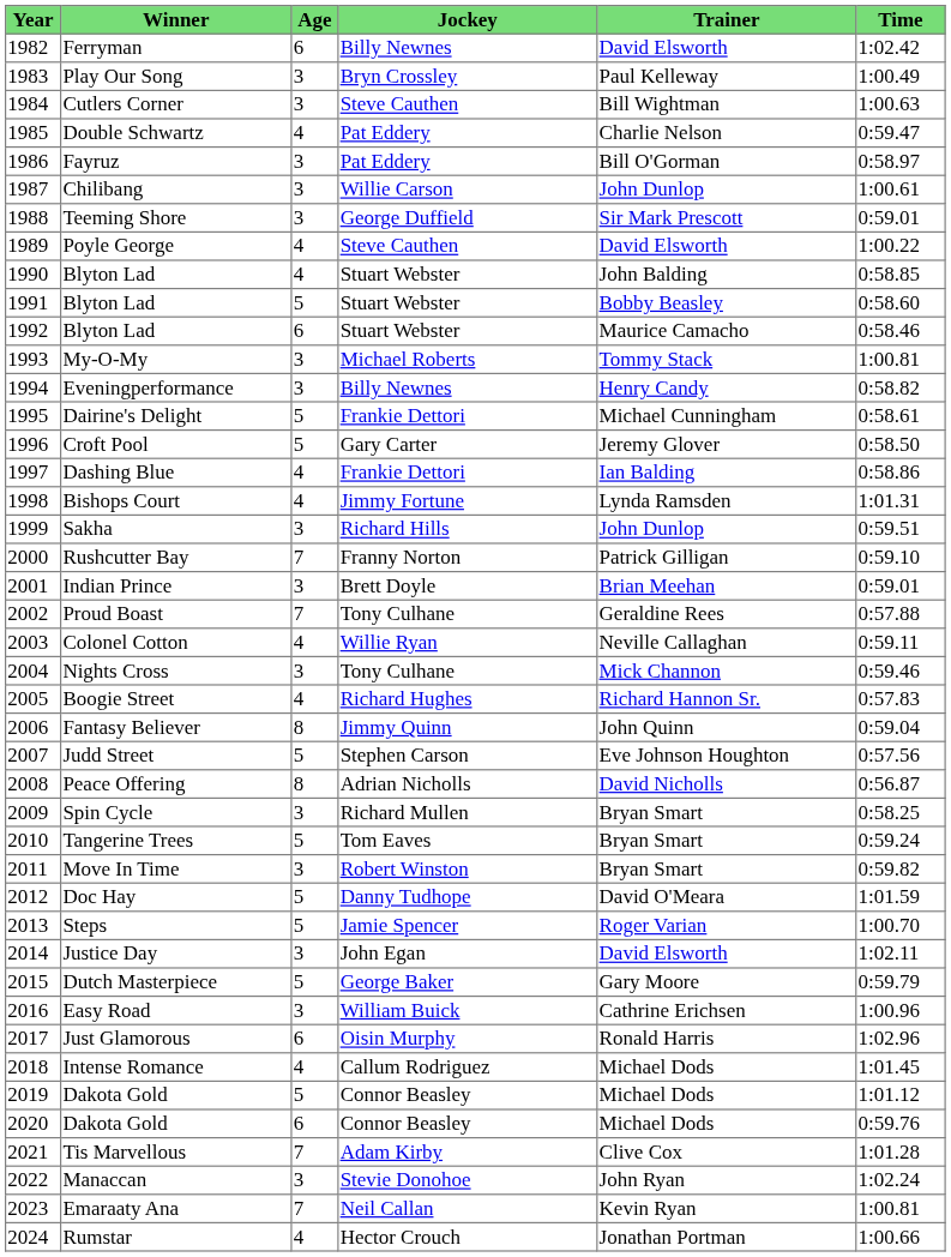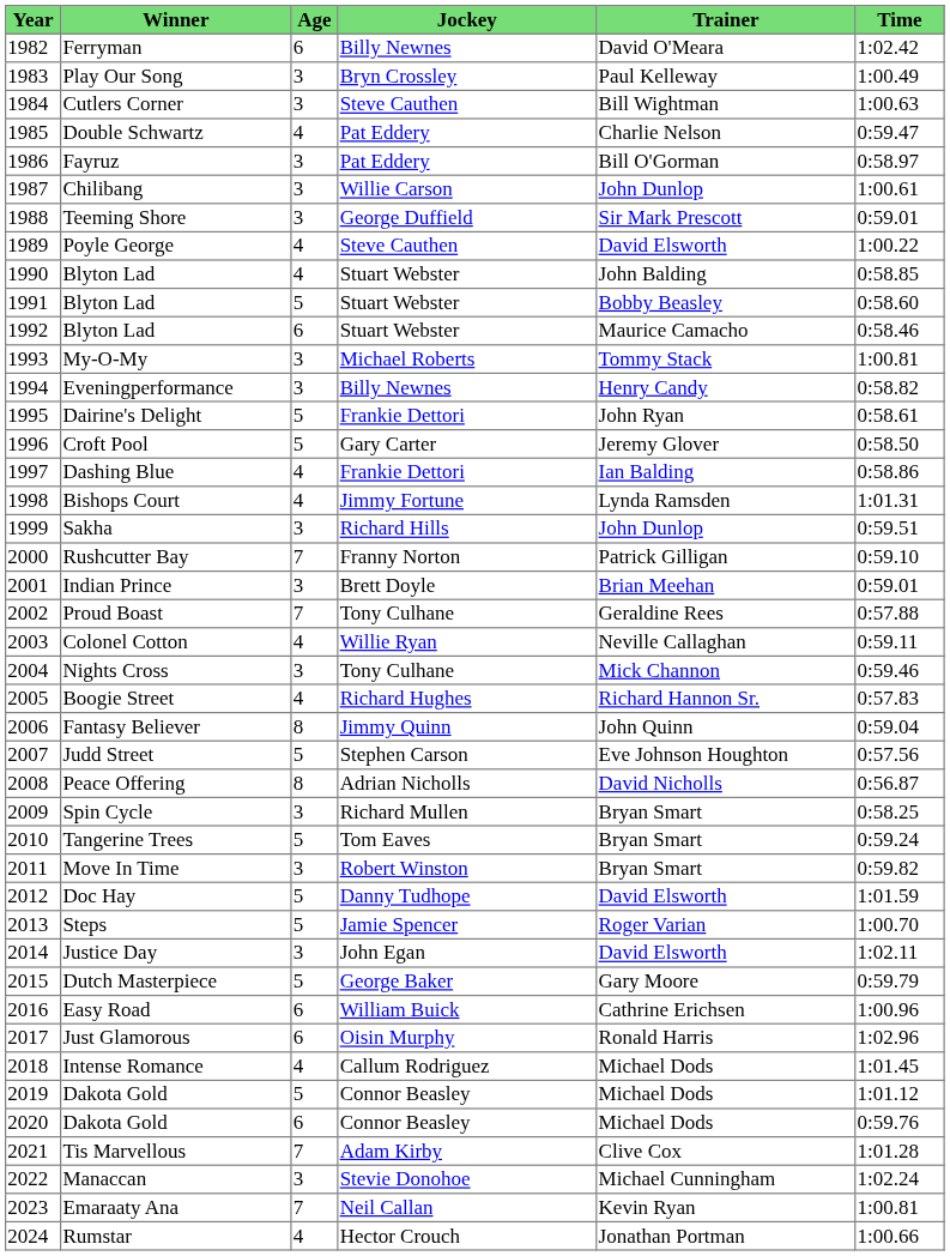 <table class = "sortable" | border="1" style="border-collapse: collapse; font-size:90%">
 <tr bgcolor="#77dd77" align="center">
 <th style="width:36px"><strong>Year</strong></th>
 <th style="width:160px"><strong>Winner</strong></th>
 <th style="width:30px"><strong>Age</strong></th>
 <th style="width:180px"><strong>Jockey</strong></th>
 <th style="width:180px"><strong>Trainer</strong></th>
 <th style="width:60px"><strong>Time</strong></th>
 </tr>
 <tr>
 <td>1982</td>
 <td>Ferryman</td>
 <td>6</td>
 <td><a href='#'>Billy Newnes</a></td>
-<td><a href='#'>David Elsworth</a></td>
+<td>David O'Meara</td>
 <td>1:02.42</td>
 </tr>
 <tr>
 <td>1983</td>
 <td>Play Our Song</td>
 <td>3</td>
 <td><a href='#'>Bryn Crossley</a></td>
 <td>Paul Kelleway</td>
 <td>1:00.49</td>
 </tr>
 <tr>
 <td>1984</td>
 <td>Cutlers Corner</td>
 <td>3</td>
 <td><a href='#'>Steve Cauthen</a></td>
 <td>Bill Wightman</td>
 <td>1:00.63</td>
 </tr>
 <tr>
 <td>1985</td>
 <td>Double Schwartz</td>
 <td>4</td>
 <td><a href='#'>Pat Eddery</a></td>
 <td>Charlie Nelson</td>
 <td>0:59.47</td>
 </tr>
 <tr>
 <td>1986</td>
 <td>Fayruz</td>
 <td>3</td>
 <td><a href='#'>Pat Eddery</a></td>
 <td>Bill O'Gorman</td>
 <td>0:58.97</td>
 </tr>
 <tr>
 <td>1987</td>
 <td>Chilibang</td>
 <td>3</td>
 <td><a href='#'>Willie Carson</a></td>
 <td><a href='#'>John Dunlop</a></td>
 <td>1:00.61</td>
 </tr>
 <tr>
 <td>1988</td>
 <td>Teeming Shore</td>
 <td>3</td>
 <td><a href='#'>George Duffield</a></td>
 <td><a href='#'>Sir Mark Prescott</a></td>
 <td>0:59.01</td>
 </tr>
 <tr>
 <td>1989</td>
 <td>Poyle George</td>
 <td>4</td>
 <td><a href='#'>Steve Cauthen</a></td>
 <td><a href='#'>David Elsworth</a></td>
 <td>1:00.22</td>
 </tr>
 <tr>
 <td>1990</td>
 <td>Blyton Lad</td>
 <td>4</td>
 <td>Stuart Webster</td>
 <td>John Balding</td>
 <td>0:58.85</td>
 </tr>
 <tr>
 <td>1991</td>
 <td>Blyton Lad</td>
 <td>5</td>
 <td>Stuart Webster</td>
 <td><a href='#'>Bobby Beasley</a></td>
 <td>0:58.60</td>
 </tr>
 <tr>
 <td>1992</td>
 <td>Blyton Lad</td>
 <td>6</td>
 <td>Stuart Webster</td>
 <td>Maurice Camacho</td>
 <td>0:58.46</td>
 </tr>
 <tr>
 <td>1993</td>
 <td>My-O-My</td>
 <td>3</td>
 <td><a href='#'>Michael Roberts</a></td>
 <td><a href='#'>Tommy Stack</a></td>
 <td>1:00.81</td>
 </tr>
 <tr>
 <td>1994</td>
 <td>Eveningperformance</td>
 <td>3</td>
 <td><a href='#'>Billy Newnes</a></td>
 <td><a href='#'>Henry Candy</a></td>
 <td>0:58.82</td>
 </tr>
 <tr>
 <td>1995</td>
 <td>Dairine's Delight</td>
 <td>5</td>
 <td><a href='#'>Frankie Dettori</a></td>
-<td>Michael Cunningham</td>
+<td>John Ryan</td>
 <td>0:58.61</td>
 </tr>
 <tr>
 <td>1996</td>
 <td>Croft Pool</td>
 <td>5</td>
 <td>Gary Carter</td>
 <td>Jeremy Glover</td>
 <td>0:58.50</td>
 </tr>
 <tr>
 <td>1997</td>
 <td>Dashing Blue</td>
 <td>4</td>
 <td><a href='#'>Frankie Dettori</a></td>
 <td><a href='#'>Ian Balding</a></td>
 <td>0:58.86</td>
 </tr>
 <tr>
 <td>1998</td>
 <td>Bishops Court</td>
 <td>4</td>
 <td><a href='#'>Jimmy Fortune</a></td>
 <td>Lynda Ramsden</td>
 <td>1:01.31</td>
 </tr>
 <tr>
 <td>1999</td>
 <td>Sakha</td>
 <td>3</td>
 <td><a href='#'>Richard Hills</a></td>
 <td><a href='#'>John Dunlop</a></td>
 <td>0:59.51</td>
 </tr>
 <tr>
 <td>2000</td>
 <td>Rushcutter Bay</td>
 <td>7</td>
 <td>Franny Norton</td>
 <td>Patrick Gilligan</td>
 <td>0:59.10</td>
 </tr>
 <tr>
 <td>2001</td>
 <td>Indian Prince</td>
 <td>3</td>
 <td>Brett Doyle</td>
 <td><a href='#'>Brian Meehan</a></td>
 <td>0:59.01</td>
 </tr>
 <tr>
 <td>2002</td>
 <td>Proud Boast</td>
 <td>7</td>
 <td>Tony Culhane</td>
 <td>Geraldine Rees</td>
 <td>0:57.88</td>
 </tr>
 <tr>
 <td>2003</td>
 <td>Colonel Cotton</td>
 <td>4</td>
 <td><a href='#'>Willie Ryan</a></td>
 <td>Neville Callaghan</td>
 <td>0:59.11</td>
 </tr>
 <tr>
 <td>2004</td>
 <td>Nights Cross</td>
 <td>3</td>
 <td>Tony Culhane</td>
 <td><a href='#'>Mick Channon</a></td>
 <td>0:59.46</td>
 </tr>
 <tr>
 <td>2005</td>
 <td>Boogie Street</td>
 <td>4</td>
 <td><a href='#'>Richard Hughes</a></td>
 <td><a href='#'>Richard Hannon Sr.</a></td>
 <td>0:57.83</td>
 </tr>
 <tr>
 <td>2006</td>
 <td>Fantasy Believer</td>
 <td>8</td>
 <td><a href='#'>Jimmy Quinn</a></td>
 <td>John Quinn</td>
 <td>0:59.04</td>
 </tr>
 <tr>
 <td>2007</td>
 <td>Judd Street</td>
 <td>5</td>
 <td>Stephen Carson</td>
 <td>Eve Johnson Houghton</td>
 <td>0:57.56</td>
 </tr>
 <tr>
 <td>2008</td>
 <td>Peace Offering</td>
 <td>8</td>
 <td>Adrian Nicholls</td>
 <td><a href='#'>David Nicholls</a></td>
 <td>0:56.87</td>
 </tr>
 <tr>
 <td>2009</td>
 <td>Spin Cycle</td>
 <td>3</td>
 <td>Richard Mullen</td>
 <td>Bryan Smart</td>
 <td>0:58.25</td>
 </tr>
 <tr>
 <td>2010</td>
 <td>Tangerine Trees</td>
 <td>5</td>
 <td>Tom Eaves</td>
 <td>Bryan Smart</td>
 <td>0:59.24</td>
 </tr>
 <tr>
 <td>2011</td>
 <td>Move In Time</td>
 <td>3</td>
 <td><a href='#'>Robert Winston</a></td>
 <td>Bryan Smart</td>
 <td>0:59.82</td>
 </tr>
 <tr>
 <td>2012</td>
 <td>Doc Hay</td>
 <td>5</td>
 <td><a href='#'>Danny Tudhope</a></td>
-<td>David O'Meara</td>
+<td><a href='#'>David Elsworth</a></td>
 <td>1:01.59</td>
 </tr>
 <tr>
 <td>2013</td>
 <td>Steps</td>
 <td>5</td>
 <td><a href='#'>Jamie Spencer</a></td>
 <td><a href='#'>Roger Varian</a></td>
 <td>1:00.70</td>
 </tr>
 <tr>
 <td>2014</td>
 <td>Justice Day</td>
 <td>3</td>
 <td>John Egan</td>
 <td><a href='#'>David Elsworth</a></td>
 <td>1:02.11</td>
 </tr>
 <tr>
 <td>2015</td>
 <td>Dutch Masterpiece</td>
 <td>5</td>
 <td><a href='#'>George Baker</a></td>
 <td>Gary Moore</td>
 <td>0:59.79</td>
 </tr>
 <tr>
 <td>2016</td>
 <td>Easy Road</td>
-<td>3</td>
+<td>6</td>
 <td><a href='#'>William Buick</a></td>
 <td>Cathrine Erichsen</td>
 <td>1:00.96</td>
 </tr>
 <tr>
 <td>2017</td>
 <td>Just Glamorous</td>
 <td>6</td>
 <td><a href='#'>Oisin Murphy</a></td>
 <td>Ronald Harris</td>
 <td>1:02.96</td>
 </tr>
 <tr>
 <td>2018</td>
 <td>Intense Romance</td>
 <td>4</td>
 <td>Callum Rodriguez</td>
 <td>Michael Dods</td>
 <td>1:01.45</td>
 </tr>
 <tr>
 <td>2019</td>
 <td>Dakota Gold</td>
 <td>5</td>
 <td>Connor Beasley</td>
 <td>Michael Dods</td>
 <td>1:01.12</td>
 </tr>
 <tr>
 <td>2020</td>
 <td>Dakota Gold</td>
 <td>6</td>
 <td>Connor Beasley</td>
 <td>Michael Dods</td>
 <td>0:59.76</td>
 </tr>
 <tr>
 <td>2021</td>
 <td>Tis Marvellous</td>
 <td>7</td>
 <td><a href='#'>Adam Kirby</a></td>
 <td>Clive Cox</td>
 <td>1:01.28</td>
 </tr>
 <tr>
 <td>2022</td>
 <td>Manaccan</td>
 <td>3</td>
 <td><a href='#'>Stevie Donohoe</a></td>
-<td>John Ryan</td>
+<td>Michael Cunningham</td>
 <td>1:02.24</td>
 </tr>
 <tr>
 <td>2023</td>
 <td>Emaraaty Ana</td>
 <td>7</td>
 <td><a href='#'>Neil Callan</a></td>
 <td>Kevin Ryan</td>
 <td>1:00.81</td>
 </tr>
 <tr>
 <td>2024</td>
 <td>Rumstar</td>
 <td>4</td>
 <td>Hector Crouch</td>
 <td>Jonathan Portman</td>
 <td>1:00.66</td>
 </tr>
 </table>
